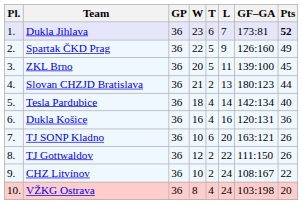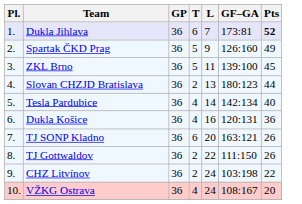 <table class="wikitable">
 <tr>
 <th>Pl.</th>
 <th width="200">Team</th>
 <th>GP</th>
-<th>W</th>
 <th>T</th>
 <th>L</th>
 <th>GF–GA</th>
 <th>Pts</th>
 </tr>
 <tr bgcolor="#e6e6fa">
 <td>1.</td>
 <td><a href='#'>Dukla Jihlava</a></td>
 <td>36</td>
-<td>23</td>
 <td>6</td>
 <td>7</td>
 <td>173:81</td>
 <td><strong>52</strong></td>
 </tr>
 <tr bgcolor="#f0f8ff">
 <td>2.</td>
 <td><a href='#'>Spartak ČKD Prag</a></td>
 <td>36</td>
-<td>22</td>
 <td>5</td>
 <td>9</td>
 <td>126:160</td>
 <td>49</td>
 </tr>
 <tr bgcolor="#f0f8ff">
 <td>3.</td>
 <td><a href='#'>ZKL Brno</a></td>
 <td>36</td>
-<td>20</td>
 <td>5</td>
 <td>11</td>
 <td>139:100</td>
 <td>45</td>
 </tr>
 <tr bgcolor="#f0f8ff">
 <td>4.</td>
 <td><a href='#'>Slovan CHZJD Bratislava</a></td>
 <td>36</td>
-<td>21</td>
 <td>2</td>
 <td>13</td>
 <td>180:123</td>
 <td>44</td>
 </tr>
 <tr bgcolor="#f0f8ff">
 <td>5.</td>
 <td><a href='#'>Tesla Pardubice</a></td>
 <td>36</td>
-<td>18</td>
 <td>4</td>
 <td>14</td>
 <td>142:134</td>
 <td>40</td>
 </tr>
 <tr bgcolor="#f0f8ff">
 <td>6.</td>
 <td><a href='#'>Dukla Košice</a></td>
 <td>36</td>
-<td>16</td>
 <td>4</td>
 <td>16</td>
 <td>120:131</td>
 <td>36</td>
 </tr>
 <tr bgcolor="#f0f8ff">
 <td>7.</td>
 <td><a href='#'>TJ SONP Kladno</a></td>
 <td>36</td>
-<td>10</td>
 <td>6</td>
 <td>20</td>
 <td>163:121</td>
 <td>26</td>
 </tr>
 <tr bgcolor="#f0f8ff">
 <td>8.</td>
 <td><a href='#'>TJ Gottwaldov</a></td>
 <td>36</td>
-<td>12</td>
 <td>2</td>
 <td>22</td>
 <td>111:150</td>
 <td>26</td>
 </tr>
 <tr bgcolor="#f0f8ff">
 <td>9.</td>
 <td><a href='#'>CHZ Litvínov</a></td>
 <td>36</td>
-<td>10</td>
 <td>2</td>
 <td>24</td>
-<td>108:167</td>
+<td>103:198</td>
 <td>22</td>
 </tr>
 <tr bgcolor="#ffcccc">
 <td>10.</td>
 <td><a href='#'>VŽKG Ostrava</a></td>
 <td>36</td>
-<td>8</td>
 <td>4</td>
 <td>24</td>
-<td>103:198</td>
+<td>108:167</td>
 <td>20</td>
 </tr>
 </table>
